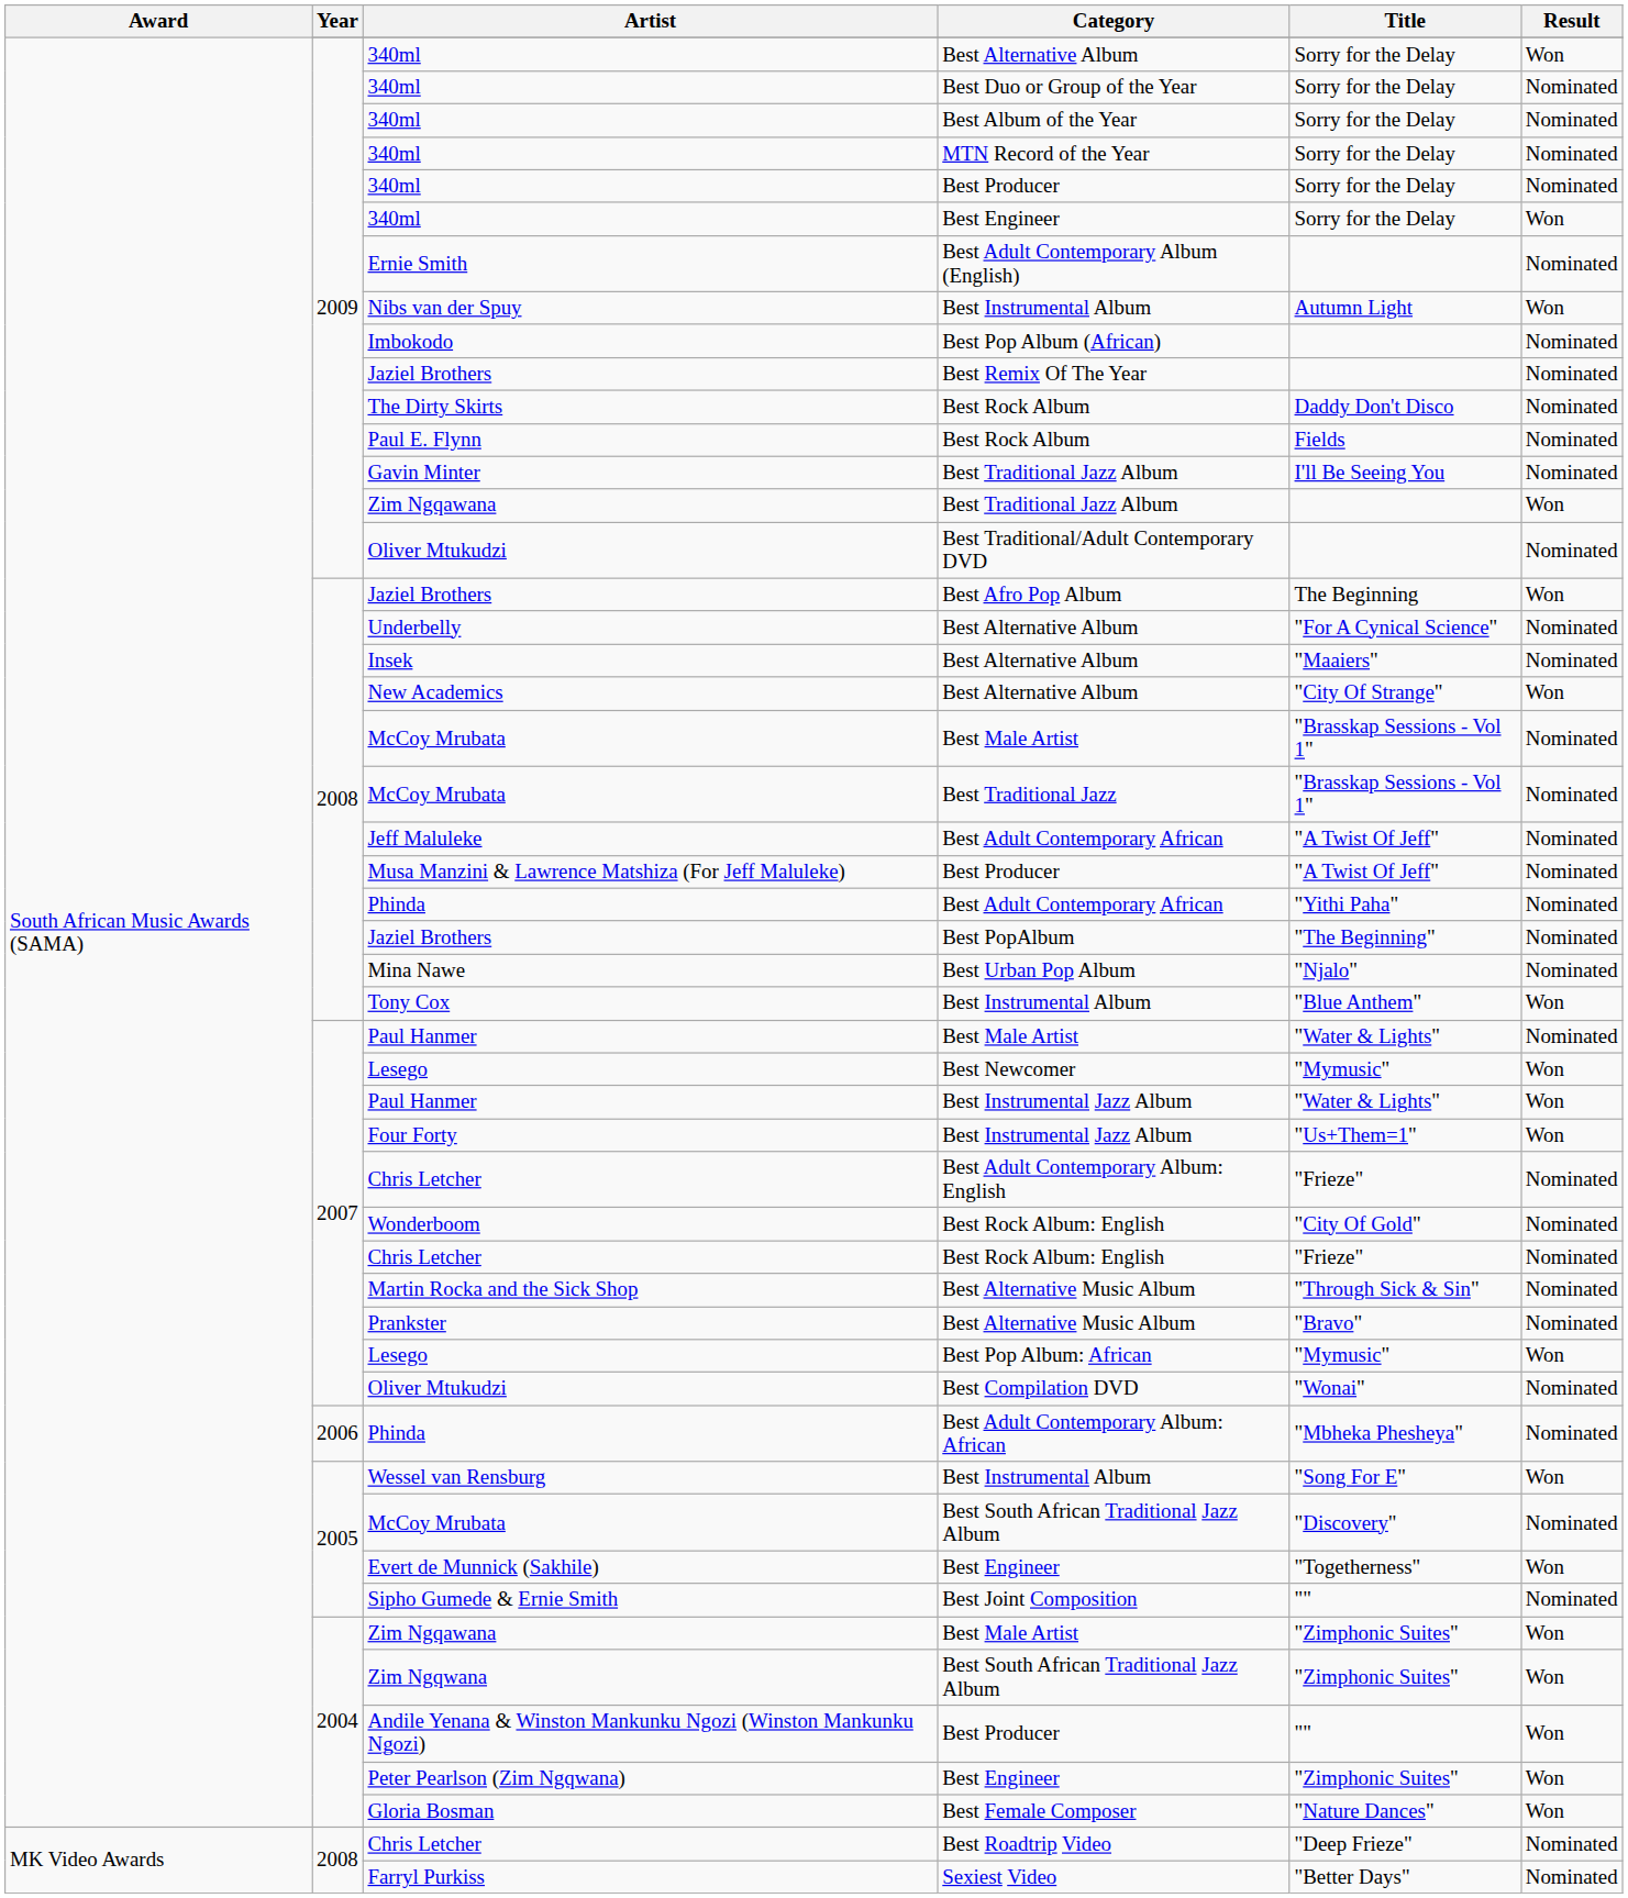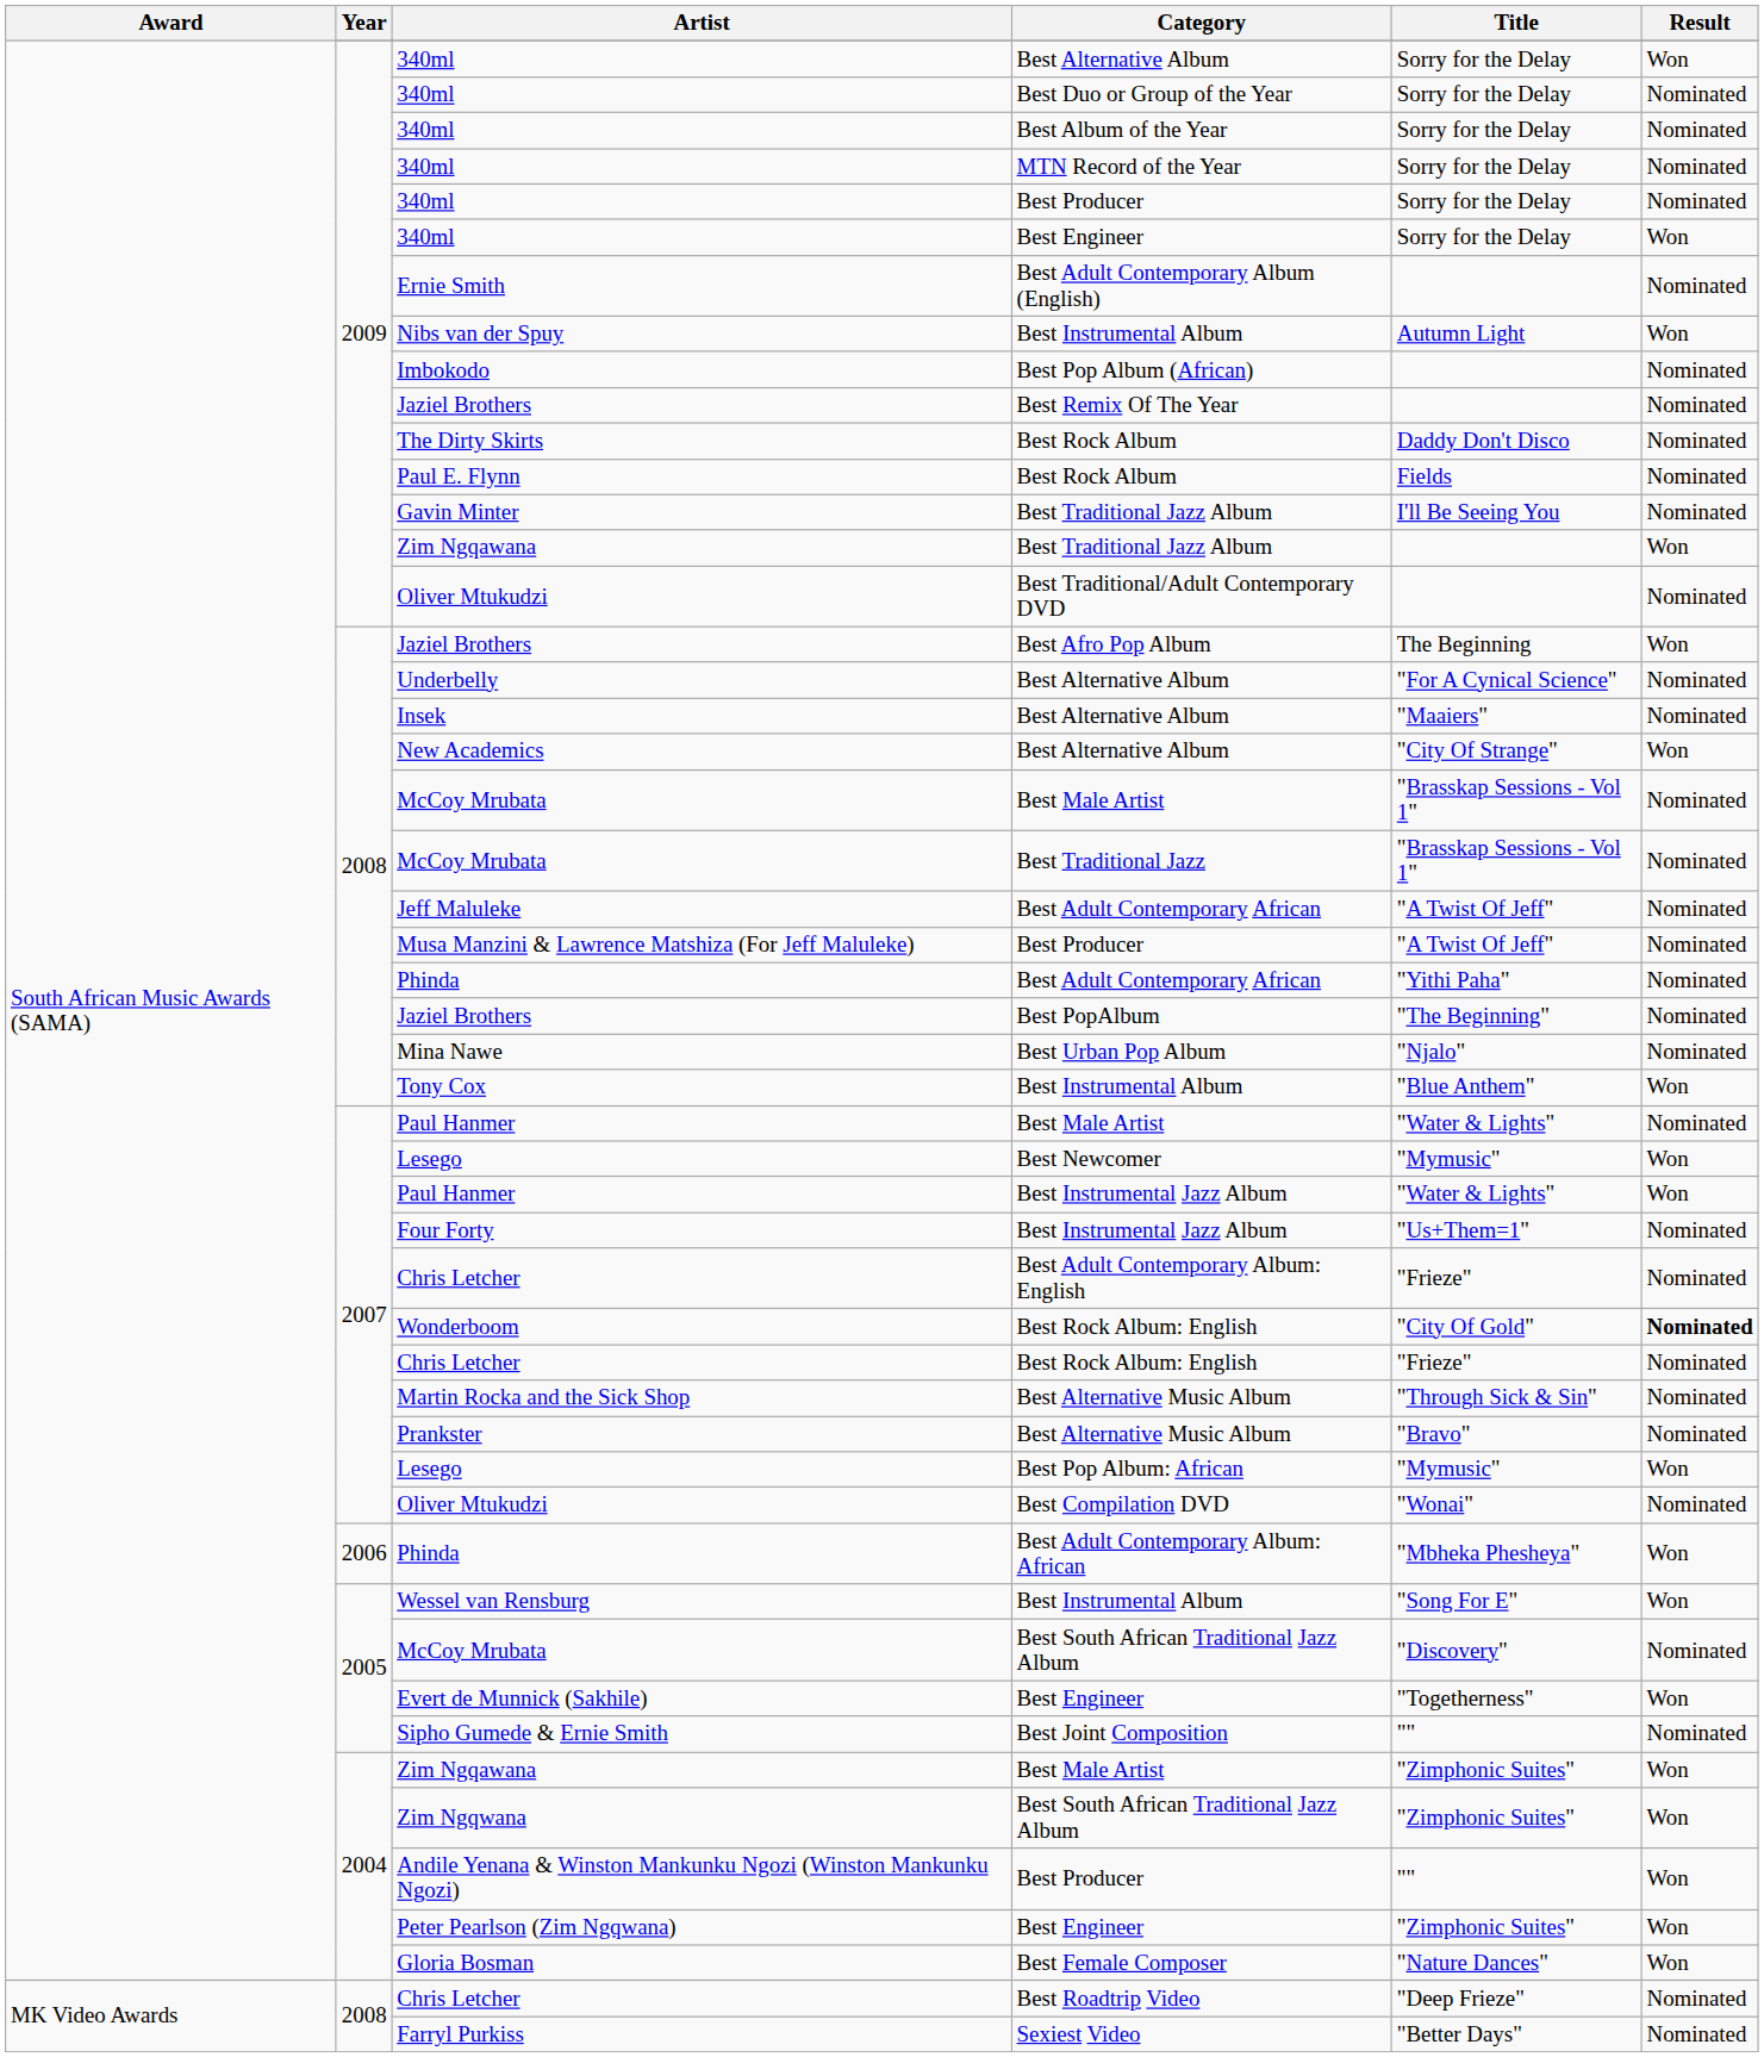 <table class=wikitable>
 <tr>
 <th>Award</th>
 <th>Year</th>
 <th>Artist</th>
 <th>Category</th>
 <th>Title</th>
 <th>Result</th>
 </tr>
 <tr>
 <td rowspan="49"><a href='#'>South African Music Awards</a> (SAMA)</td>
 </tr>
 <tr>
 <td rowspan="15">2009</td>
 <td><a href='#'>340ml</a></td>
 <td>Best <a href='#'>Alternative</a> Album</td>
 <td>Sorry for the Delay</td>
 <td>Won</td>
 </tr>
 <tr>
 <td><a href='#'>340ml</a></td>
 <td>Best Duo or Group of the Year</td>
 <td>Sorry for the Delay</td>
 <td>Nominated</td>
 </tr>
 <tr>
 <td><a href='#'>340ml</a></td>
 <td>Best Album of the Year</td>
 <td>Sorry for the Delay</td>
 <td>Nominated</td>
 </tr>
 <tr>
 <td><a href='#'>340ml</a></td>
 <td><a href='#'>MTN</a> Record of the Year</td>
 <td>Sorry for the Delay</td>
 <td>Nominated</td>
 </tr>
 <tr>
 <td><a href='#'>340ml</a></td>
 <td>Best Producer</td>
 <td>Sorry for the Delay</td>
 <td>Nominated</td>
 </tr>
 <tr>
 <td><a href='#'>340ml</a></td>
 <td>Best Engineer</td>
 <td>Sorry for the Delay</td>
 <td>Won</td>
 </tr>
 <tr>
 <td><a href='#'>Ernie Smith</a></td>
 <td>Best <a href='#'>Adult Contemporary</a> Album (English)</td>
 <td></td>
 <td>Nominated</td>
 </tr>
 <tr>
 <td><a href='#'>Nibs van der Spuy</a></td>
 <td>Best <a href='#'>Instrumental</a> Album</td>
 <td><a href='#'>Autumn Light</a></td>
 <td>Won</td>
 </tr>
 <tr>
 <td><a href='#'>Imbokodo</a></td>
 <td>Best Pop Album (<a href='#'>African</a>)</td>
 <td></td>
 <td>Nominated</td>
 </tr>
 <tr>
 <td><a href='#'>Jaziel Brothers</a></td>
 <td>Best <a href='#'>Remix</a> Of The Year</td>
 <td></td>
 <td>Nominated</td>
 </tr>
 <tr>
 <td><a href='#'>The Dirty Skirts</a></td>
 <td>Best Rock Album</td>
 <td><a href='#'>Daddy Don't Disco</a></td>
 <td>Nominated</td>
 </tr>
 <tr>
 <td><a href='#'>Paul E. Flynn</a></td>
 <td>Best Rock Album</td>
 <td><a href='#'>Fields</a></td>
 <td>Nominated</td>
 </tr>
 <tr>
 <td><a href='#'>Gavin Minter</a></td>
 <td>Best <a href='#'>Traditional Jazz</a> Album</td>
 <td><a href='#'>I'll Be Seeing You</a></td>
 <td>Nominated</td>
 </tr>
 <tr>
 <td><a href='#'>Zim Ngqawana</a></td>
 <td>Best <a href='#'>Traditional Jazz</a> Album</td>
 <td></td>
 <td>Won</td>
 </tr>
 <tr>
 <td><a href='#'>Oliver Mtukudzi</a></td>
 <td>Best Traditional/Adult Contemporary DVD</td>
 <td></td>
 <td>Nominated</td>
 </tr>
 <tr>
 <td rowspan="12">2008</td>
 <td><a href='#'>Jaziel Brothers</a></td>
 <td>Best <a href='#'>Afro Pop</a> Album</td>
 <td>The Beginning</td>
 <td>Won</td>
 </tr>
 <tr>
 <td><a href='#'>Underbelly</a></td>
 <td>Best Alternative Album</td>
 <td>"<a href='#'>For A Cynical Science</a>"</td>
 <td>Nominated</td>
 </tr>
 <tr>
 <td><a href='#'>Insek</a></td>
 <td>Best Alternative Album</td>
 <td>"<a href='#'>Maaiers</a>"</td>
 <td>Nominated</td>
 </tr>
 <tr>
 <td><a href='#'>New Academics</a></td>
 <td>Best Alternative Album</td>
 <td>"<a href='#'>City Of Strange</a>"</td>
 <td>Won</td>
 </tr>
 <tr>
 <td><a href='#'>McCoy Mrubata</a></td>
 <td>Best <a href='#'>Male Artist</a></td>
 <td>"<a href='#'>Brasskap Sessions - Vol 1</a>"</td>
 <td>Nominated</td>
 </tr>
 <tr>
 <td><a href='#'>McCoy Mrubata</a></td>
 <td>Best <a href='#'>Traditional Jazz</a></td>
 <td>"<a href='#'>Brasskap Sessions - Vol 1</a>"</td>
 <td>Nominated</td>
 </tr>
 <tr>
 <td><a href='#'>Jeff Maluleke</a></td>
 <td>Best <a href='#'>Adult Contemporary</a> <a href='#'>African</a></td>
 <td>"<a href='#'>A Twist Of Jeff</a>"</td>
 <td>Nominated</td>
 </tr>
 <tr>
 <td><a href='#'>Musa Manzini</a> & <a href='#'>Lawrence Matshiza</a> (For <a href='#'>Jeff Maluleke</a>)</td>
 <td>Best Producer</td>
 <td>"<a href='#'>A Twist Of Jeff</a>"</td>
 <td>Nominated</td>
 </tr>
 <tr>
 <td><a href='#'>Phinda</a></td>
 <td>Best <a href='#'>Adult Contemporary</a> <a href='#'>African</a></td>
 <td>"<a href='#'>Yithi Paha</a>"</td>
 <td>Nominated</td>
 </tr>
 <tr>
 <td><a href='#'>Jaziel Brothers</a></td>
 <td>Best PopAlbum</td>
 <td>"<a href='#'>The Beginning</a>"</td>
 <td>Nominated</td>
 </tr>
 <tr>
 <td>Mina Nawe</td>
 <td>Best <a href='#'>Urban Pop</a> Album</td>
 <td>"<a href='#'>Njalo</a>"</td>
 <td>Nominated</td>
 </tr>
 <tr>
 <td><a href='#'>Tony Cox</a></td>
 <td>Best <a href='#'>Instrumental</a> Album</td>
 <td>"<a href='#'>Blue Anthem</a>"</td>
 <td>Won</td>
 </tr>
 <tr>
 <td rowspan="11">2007</td>
 <td><a href='#'>Paul Hanmer</a></td>
 <td>Best <a href='#'>Male Artist</a></td>
 <td>"<a href='#'>Water & Lights</a>"</td>
 <td>Nominated</td>
 </tr>
 <tr>
 <td><a href='#'>Lesego</a></td>
 <td>Best Newcomer</td>
 <td>"<a href='#'>Mymusic</a>"</td>
 <td>Won</td>
 </tr>
 <tr>
 <td><a href='#'>Paul Hanmer</a></td>
 <td>Best <a href='#'>Instrumental</a> <a href='#'>Jazz</a> Album</td>
 <td>"<a href='#'>Water & Lights</a>"</td>
 <td>Won</td>
 </tr>
 <tr>
 <td><a href='#'>Four Forty</a></td>
 <td>Best <a href='#'>Instrumental</a> <a href='#'>Jazz</a> Album</td>
 <td>"<a href='#'>Us+Them=1</a>"</td>
-<td>Won</td>
+<td>Nominated</td>
 </tr>
 <tr>
 <td><a href='#'>Chris Letcher</a></td>
 <td>Best <a href='#'>Adult Contemporary</a> Album: English</td>
 <td>"Frieze"</td>
 <td>Nominated</td>
 </tr>
 <tr>
 <td><a href='#'>Wonderboom</a></td>
 <td>Best Rock Album: English</td>
 <td>"<a href='#'>City Of Gold</a>"</td>
-<td>Nominated</td>
+<td><strong>Nominated</strong></td>
 </tr>
 <tr>
 <td><a href='#'>Chris Letcher</a></td>
 <td>Best Rock Album: English</td>
 <td>"Frieze"</td>
 <td>Nominated</td>
 </tr>
 <tr>
 <td><a href='#'>Martin Rocka and the Sick Shop</a></td>
 <td>Best <a href='#'>Alternative</a> Music Album</td>
 <td>"<a href='#'>Through Sick & Sin</a>"</td>
 <td>Nominated</td>
 </tr>
 <tr>
 <td><a href='#'>Prankster</a></td>
 <td>Best <a href='#'>Alternative</a> Music Album</td>
 <td>"<a href='#'>Bravo</a>"</td>
 <td>Nominated</td>
 </tr>
 <tr>
 <td><a href='#'>Lesego</a></td>
 <td>Best Pop Album: <a href='#'>African</a></td>
 <td>"<a href='#'>Mymusic</a>"</td>
 <td>Won</td>
 </tr>
 <tr>
 <td><a href='#'>Oliver Mtukudzi</a></td>
 <td>Best <a href='#'>Compilation</a> DVD</td>
 <td>"<a href='#'>Wonai</a>"</td>
 <td>Nominated</td>
 </tr>
 <tr>
 <td>2006</td>
 <td><a href='#'>Phinda</a></td>
 <td>Best <a href='#'>Adult Contemporary</a> Album: <a href='#'>African</a></td>
 <td>"<a href='#'>Mbheka Phesheya</a>"</td>
-<td>Nominated</td>
+<td>Won</td>
 </tr>
 <tr>
 <td rowspan="4">2005</td>
 <td><a href='#'>Wessel van Rensburg</a></td>
 <td>Best <a href='#'>Instrumental</a> Album</td>
 <td>"<a href='#'>Song For E</a>"</td>
 <td>Won</td>
 </tr>
 <tr>
 <td><a href='#'>McCoy Mrubata</a></td>
 <td>Best South African <a href='#'>Traditional</a> <a href='#'>Jazz</a> Album</td>
 <td>"<a href='#'>Discovery</a>"</td>
 <td>Nominated</td>
 </tr>
 <tr>
 <td><a href='#'>Evert de Munnick</a> (<a href='#'>Sakhile</a>)</td>
 <td>Best <a href='#'>Engineer</a></td>
 <td>"Togetherness"</td>
 <td>Won</td>
 </tr>
 <tr>
 <td><a href='#'>Sipho Gumede</a> & <a href='#'>Ernie Smith</a></td>
 <td>Best Joint <a href='#'>Composition</a></td>
 <td>""</td>
 <td>Nominated</td>
 </tr>
 <tr>
 <td rowspan="5">2004</td>
 <td><a href='#'>Zim Ngqawana</a></td>
 <td>Best <a href='#'>Male Artist</a></td>
 <td>"<a href='#'>Zimphonic Suites</a>"</td>
 <td>Won</td>
 </tr>
 <tr>
 <td><a href='#'>Zim Ngqwana</a></td>
 <td>Best South African <a href='#'>Traditional</a> <a href='#'>Jazz</a> Album</td>
 <td>"<a href='#'>Zimphonic Suites</a>"</td>
 <td>Won</td>
 </tr>
 <tr>
 <td><a href='#'>Andile Yenana</a> & <a href='#'>Winston Mankunku Ngozi</a> (<a href='#'>Winston Mankunku Ngozi</a>)</td>
 <td>Best Producer</td>
 <td>""</td>
 <td>Won</td>
 </tr>
 <tr>
 <td><a href='#'>Peter Pearlson</a> (<a href='#'>Zim Ngqwana</a>)</td>
 <td>Best <a href='#'>Engineer</a></td>
 <td>"<a href='#'>Zimphonic Suites</a>"</td>
 <td>Won</td>
 </tr>
 <tr>
 <td><a href='#'>Gloria Bosman</a></td>
 <td>Best <a href='#'>Female Composer</a></td>
 <td>"<a href='#'>Nature Dances</a>"</td>
 <td>Won</td>
 </tr>
 <tr>
 <td rowspan="2">MK Video Awards</td>
 <td rowspan="2">2008</td>
 <td><a href='#'>Chris Letcher</a></td>
 <td>Best <a href='#'>Roadtrip</a> <a href='#'>Video</a></td>
 <td>"Deep Frieze"</td>
 <td>Nominated</td>
 </tr>
 <tr>
 <td><a href='#'>Farryl Purkiss</a></td>
 <td><a href='#'>Sexiest</a> <a href='#'>Video</a></td>
 <td>"Better Days"</td>
 <td>Nominated</td>
 </tr>
 </table>
